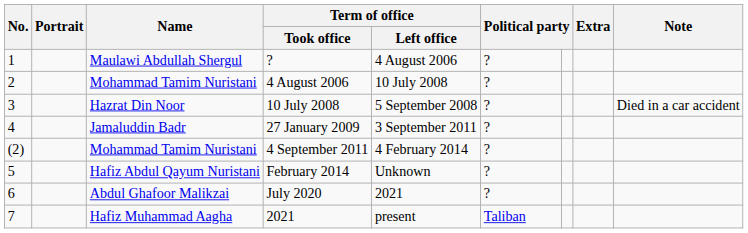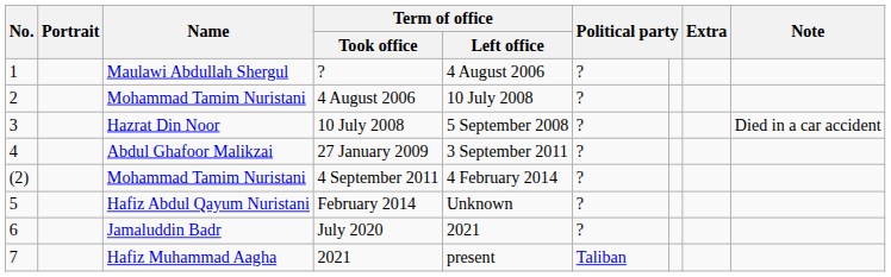 <table class="wikitable">
 <tr>
 <th rowspan="2">No.</th>
 <th rowspan="2">Portrait</th>
 <th rowspan="2">Name</th>
 <th colspan="2">Term of office</th>
 <th colspan="2" rowspan="2">Political party</th>
 <th rowspan="2">Extra</th>
 <th rowspan="2">Note</th>
 </tr>
 <tr>
 <th>Took office</th>
 <th>Left office</th>
 </tr>
 <tr>
 <td>1</td>
 <td></td>
 <td><a href='#'>Maulawi Abdullah Shergul</a></td>
 <td>?</td>
 <td>4 August 2006</td>
 <td>?</td>
 <td></td>
 <td></td>
 <td></td>
 </tr>
 <tr>
 <td>2</td>
 <td></td>
 <td><a href='#'>Mohammad Tamim Nuristani</a></td>
 <td>4 August 2006</td>
 <td>10 July 2008</td>
 <td>?</td>
 <td></td>
 <td></td>
 <td></td>
 </tr>
 <tr>
 <td>3</td>
 <td></td>
 <td><a href='#'>Hazrat Din Noor</a></td>
 <td>10 July 2008</td>
 <td>5 September 2008</td>
 <td>?</td>
 <td></td>
 <td></td>
 <td>Died in a car accident</td>
 </tr>
 <tr>
 <td>4</td>
 <td></td>
-<td><a href='#'>Jamaluddin Badr</a></td>
+<td><a href='#'>Abdul Ghafoor Malikzai</a></td>
 <td>27 January 2009</td>
 <td>3 September 2011</td>
 <td>?</td>
 <td></td>
 <td></td>
 <td></td>
 </tr>
 <tr>
 <td>(2)</td>
 <td></td>
 <td><a href='#'>Mohammad Tamim Nuristani</a></td>
 <td>4 September 2011</td>
 <td>4 February 2014</td>
 <td>?</td>
 <td></td>
 <td></td>
 <td></td>
 </tr>
 <tr>
 <td>5</td>
 <td></td>
 <td><a href='#'>Hafiz Abdul Qayum Nuristani</a></td>
 <td>February 2014</td>
 <td>Unknown</td>
 <td>?</td>
 <td></td>
 <td></td>
 <td></td>
 </tr>
 <tr>
 <td>6</td>
 <td></td>
-<td><a href='#'>Abdul Ghafoor Malikzai</a></td>
+<td><a href='#'>Jamaluddin Badr</a></td>
 <td>July 2020</td>
 <td>2021</td>
 <td>?</td>
 <td></td>
 <td></td>
 <td></td>
 </tr>
 <tr>
 <td>7</td>
 <td></td>
 <td><a href='#'>Hafiz Muhammad Aagha</a></td>
 <td>2021</td>
 <td>present</td>
 <td><a href='#'>Taliban</a></td>
 <td></td>
 <td></td>
 <td></td>
 </tr>
 </table>
